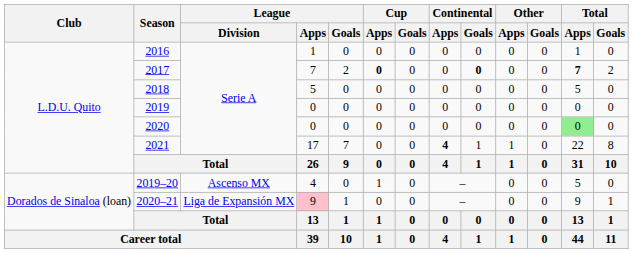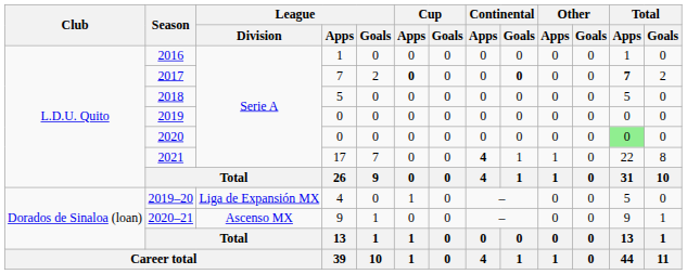 <table class="wikitable" style="text-align: center">
 <tr>
 <th rowspan="2">Club</th>
 <th rowspan="2">Season</th>
 <th colspan="3">League</th>
 <th colspan="2">Cup</th>
 <th colspan="2">Continental</th>
 <th colspan="2">Other</th>
 <th colspan="2">Total</th>
 </tr>
 <tr>
 <th>Division</th>
 <th>Apps</th>
 <th>Goals</th>
 <th>Apps</th>
 <th>Goals</th>
 <th>Apps</th>
 <th>Goals</th>
 <th>Apps</th>
 <th>Goals</th>
 <th>Apps</th>
 <th>Goals</th>
 </tr>
 <tr>
 <td rowspan="7"><a href='#'>L.D.U. Quito</a></td>
 <td><a href='#'>2016</a></td>
 <td rowspan="6"><a href='#'>Serie A</a></td>
 <td>1</td>
 <td>0</td>
 <td>0</td>
 <td>0</td>
 <td>0</td>
 <td>0</td>
 <td>0</td>
 <td>0</td>
 <td>1</td>
 <td>0</td>
 </tr>
 <tr>
 <td><a href='#'>2017</a></td>
 <td>7</td>
 <td>2</td>
 <td><strong>0</strong></td>
 <td>0</td>
 <td>0</td>
 <td><strong>0</strong></td>
 <td>0</td>
 <td>0</td>
 <td><strong>7</strong></td>
 <td>2</td>
 </tr>
 <tr>
 <td><a href='#'>2018</a></td>
 <td>5</td>
 <td>0</td>
 <td>0</td>
 <td>0</td>
 <td>0</td>
 <td>0</td>
 <td>0</td>
 <td>0</td>
 <td>5</td>
 <td>0</td>
 </tr>
 <tr>
 <td><a href='#'>2019</a></td>
 <td>0</td>
 <td>0</td>
 <td>0</td>
 <td>0</td>
 <td>0</td>
 <td>0</td>
 <td>0</td>
 <td>0</td>
 <td>0</td>
 <td>0</td>
 </tr>
 <tr>
 <td><a href='#'>2020</a></td>
 <td>0</td>
 <td>0</td>
 <td>0</td>
 <td>0</td>
 <td>0</td>
 <td>0</td>
 <td>0</td>
 <td>0</td>
 <td style="background: lightgreen;">0</td>
 <td>0</td>
 </tr>
 <tr>
 <td><a href='#'>2021</a></td>
 <td>17</td>
 <td>7</td>
 <td>0</td>
 <td>0</td>
 <td><strong>4</strong></td>
 <td>1</td>
 <td>1</td>
 <td>0</td>
 <td>22</td>
 <td>8</td>
 </tr>
 <tr>
 <th colspan="2"><strong>Total</strong></th>
 <th>26</th>
 <th>9</th>
 <th>0</th>
 <th>0</th>
 <th>4</th>
 <th>1</th>
 <th>1</th>
 <th>0</th>
 <th>31</th>
 <th>10</th>
 </tr>
 <tr>
 <td rowspan="3"><a href='#'>Dorados de Sinaloa</a> (loan)</td>
 <td><a href='#'>2019–20</a></td>
-<td><a href='#'>Ascenso MX</a></td>
+<td><a href='#'>Liga de Expansión MX</a></td>
 <td>4</td>
 <td>0</td>
 <td>1</td>
 <td>0</td>
 <td colspan="2">–</td>
 <td>0</td>
 <td>0</td>
 <td>5</td>
 <td>0</td>
 </tr>
 <tr>
 <td><a href='#'>2020–21</a></td>
-<td><a href='#'>Liga de Expansión MX</a></td>
-<td style="background: pink;">9</td>
+<td><a href='#'>Ascenso MX</a></td>
+<td>9</td>
 <td>1</td>
 <td>0</td>
 <td>0</td>
 <td colspan="2">–</td>
 <td>0</td>
 <td>0</td>
 <td>9</td>
 <td>1</td>
 </tr>
 <tr>
 <th colspan="2"><strong>Total</strong></th>
 <th>13</th>
 <th>1</th>
 <th>1</th>
 <th>0</th>
 <th>0</th>
 <th>0</th>
 <th>0</th>
 <th>0</th>
 <th>13</th>
 <th>1</th>
 </tr>
 <tr>
 <th colspan="3"><strong>Career total</strong></th>
 <th>39</th>
 <th>10</th>
 <th>1</th>
 <th>0</th>
 <th>4</th>
 <th>1</th>
 <th>1</th>
 <th>0</th>
 <th>44</th>
 <th>11</th>
 </tr>
 </table>
